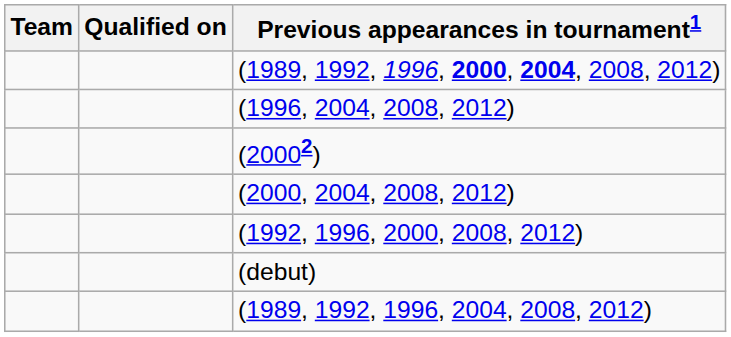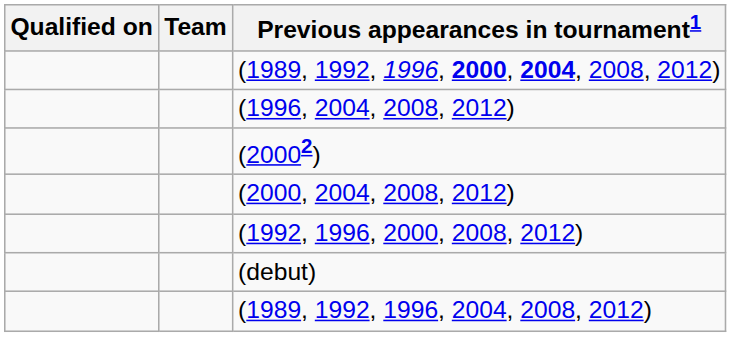 <table class="wikitable sortable">
 <tr>
+<th>Qualified on</th>
 <th>Team</th>
-<th>Qualified on</th>
 <th>Previous appearances in tournament<sup><strong><a href='#'>1</a></strong></sup></th>
 </tr>
 <tr>
 <td></td>
 <td></td>
 <td> (<a href='#'>1989</a>, <a href='#'>1992</a>, <em><a href='#'>1996</a></em>, <strong><a href='#'>2000</a></strong>, <strong><a href='#'>2004</a></strong>, <a href='#'>2008</a>, <a href='#'>2012</a>)</td>
 </tr>
 <tr>
 <td></td>
 <td></td>
 <td> (<a href='#'>1996</a>, <a href='#'>2004</a>, <a href='#'>2008</a>, <a href='#'>2012</a>)</td>
 </tr>
 <tr>
 <td></td>
 <td></td>
 <td> (<a href='#'>2000</a><sup><strong><a href='#'>2</a></strong></sup>)</td>
 </tr>
 <tr>
 <td></td>
 <td></td>
 <td> (<a href='#'>2000</a>, <a href='#'>2004</a>, <a href='#'>2008</a>, <a href='#'>2012</a>)</td>
 </tr>
 <tr>
 <td></td>
 <td></td>
 <td> (<a href='#'>1992</a>, <a href='#'>1996</a>, <a href='#'>2000</a>, <a href='#'>2008</a>, <a href='#'>2012</a>)</td>
 </tr>
 <tr>
 <td></td>
 <td></td>
 <td> (debut)</td>
 </tr>
 <tr>
 <td></td>
 <td></td>
 <td> (<a href='#'>1989</a>, <a href='#'>1992</a>, <a href='#'>1996</a>, <a href='#'>2004</a>, <a href='#'>2008</a>, <a href='#'>2012</a>)</td>
 </tr>
 </table>
